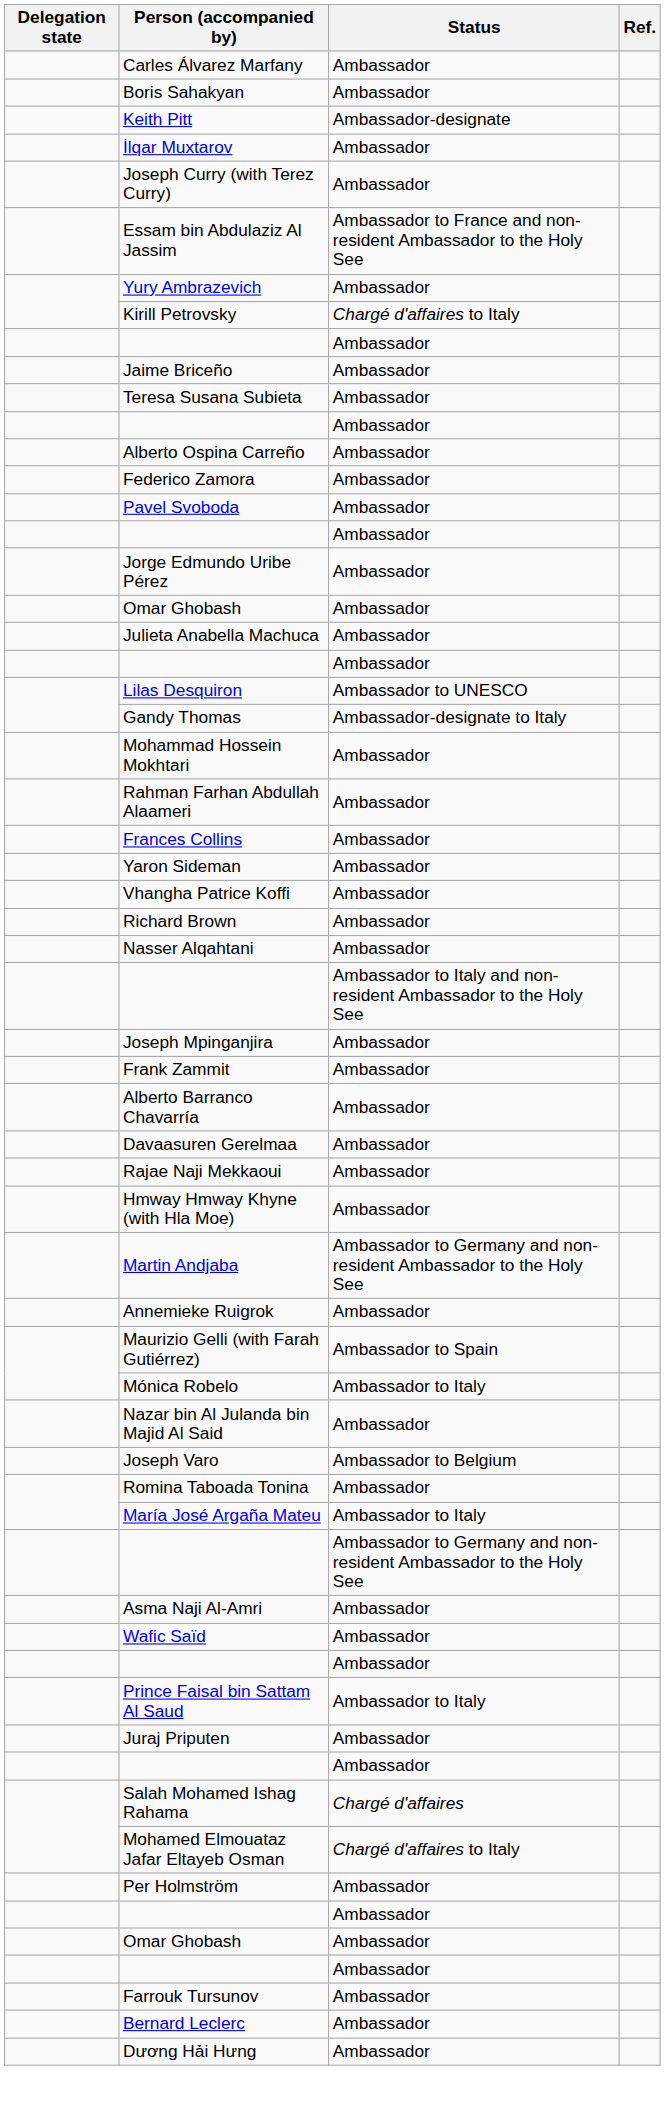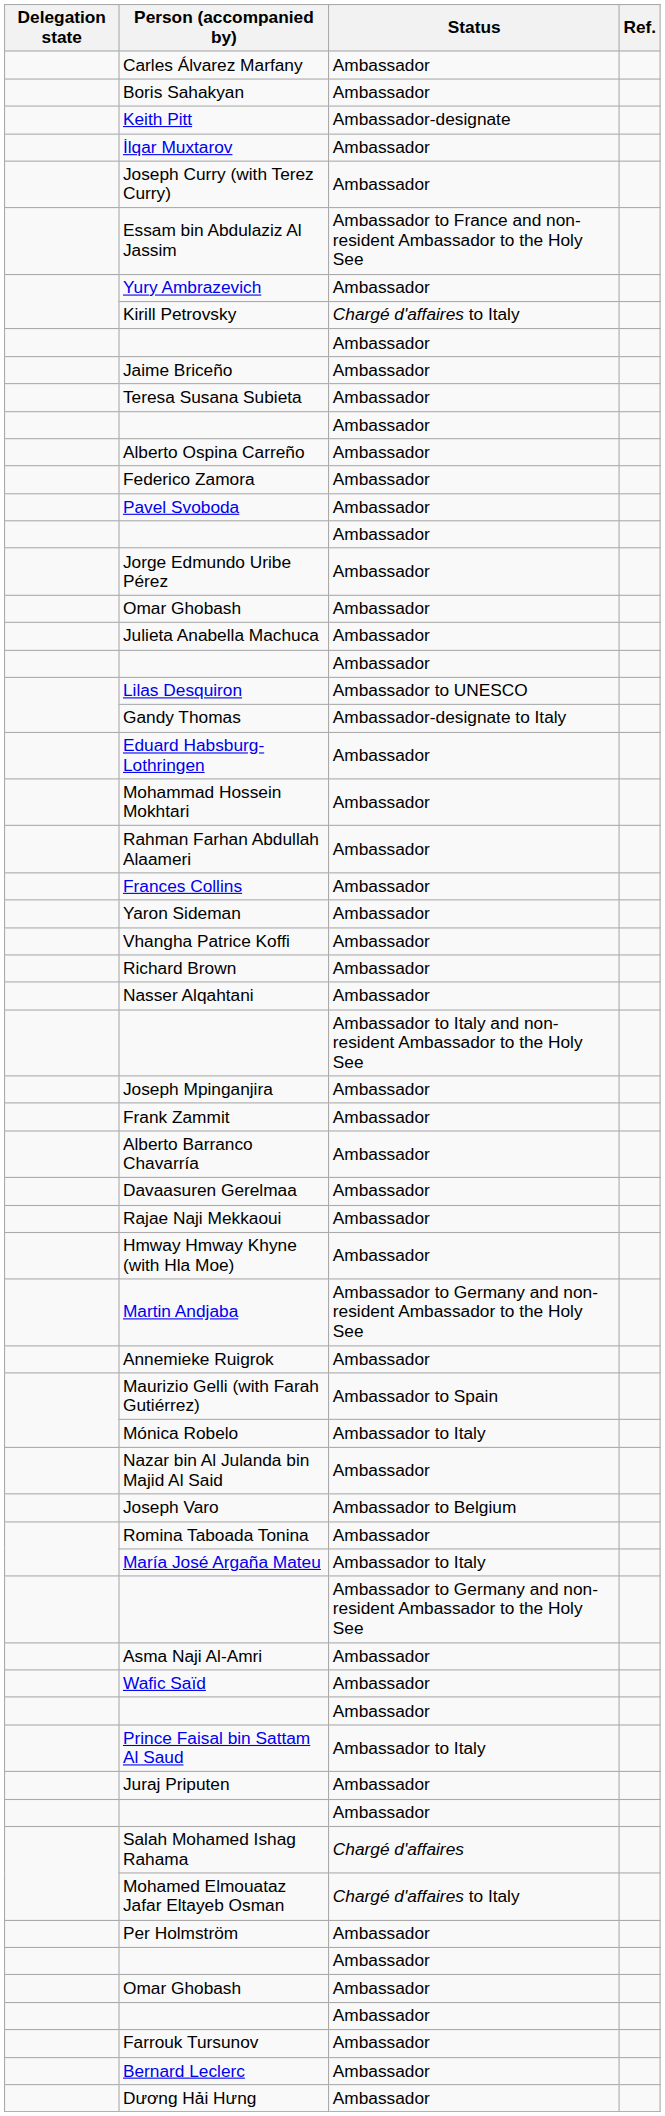 <table class="wikitable sticky-header" valign="top">
 <tr>
 <th>Delegation state</th>
 <th>Person (accompanied by)</th>
 <th>Status</th>
 <th>Ref.</th>
 </tr>
 <tr>
 <td></td>
 <td>Carles Álvarez Marfany</td>
 <td>Ambassador</td>
 <td></td>
 </tr>
 <tr>
 <td></td>
 <td>Boris Sahakyan</td>
 <td>Ambassador</td>
 <td></td>
 </tr>
 <tr>
 <td></td>
 <td><a href='#'>Keith Pitt</a></td>
 <td>Ambassador-designate</td>
 <td></td>
 </tr>
 <tr>
 <td></td>
 <td><a href='#'>İlqar Muxtarov</a></td>
 <td>Ambassador</td>
 <td></td>
 </tr>
 <tr>
 <td></td>
 <td>Joseph Curry (with Terez Curry)</td>
 <td>Ambassador</td>
 <td></td>
 </tr>
 <tr>
 <td></td>
 <td>Essam bin Abdulaziz Al Jassim</td>
 <td>Ambassador to France and non-resident Ambassador to the Holy See</td>
 <td></td>
 </tr>
 <tr>
 <td rowspan="2"></td>
 <td><a href='#'>Yury Ambrazevich</a></td>
 <td>Ambassador</td>
 <td></td>
 </tr>
 <tr>
 <td>Kirill Petrovsky</td>
 <td><em>Chargé d'affaires</em> to Italy</td>
 <td></td>
 </tr>
 <tr>
 <td></td>
 <td></td>
 <td>Ambassador</td>
 <td></td>
 </tr>
 <tr>
 <td></td>
 <td>Jaime Briceño</td>
 <td>Ambassador</td>
 <td></td>
 </tr>
 <tr>
 <td></td>
 <td>Teresa Susana Subieta</td>
 <td>Ambassador</td>
 <td></td>
 </tr>
 <tr>
 <td></td>
 <td></td>
 <td>Ambassador</td>
 <td></td>
 </tr>
 <tr>
 <td></td>
 <td>Alberto Ospina Carreño</td>
 <td>Ambassador</td>
 <td></td>
 </tr>
 <tr>
 <td></td>
 <td>Federico Zamora</td>
 <td>Ambassador</td>
 <td></td>
 </tr>
 <tr>
 <td></td>
 <td><a href='#'>Pavel Svoboda</a></td>
 <td>Ambassador</td>
 <td></td>
 </tr>
 <tr>
 <td></td>
 <td></td>
 <td>Ambassador</td>
 <td></td>
 </tr>
 <tr>
 <td></td>
 <td>Jorge Edmundo Uribe Pérez</td>
 <td>Ambassador</td>
 <td></td>
 </tr>
 <tr>
 <td></td>
 <td>Omar Ghobash</td>
 <td>Ambassador</td>
 <td></td>
 </tr>
 <tr>
 <td></td>
 <td>Julieta Anabella Machuca</td>
 <td>Ambassador</td>
 <td></td>
 </tr>
 <tr>
 <td></td>
 <td></td>
 <td>Ambassador</td>
 <td></td>
 </tr>
 <tr>
 <td rowspan="2"></td>
 <td><a href='#'>Lilas Desquiron</a></td>
 <td>Ambassador to UNESCO</td>
 <td></td>
 </tr>
 <tr>
 <td>Gandy Thomas</td>
 <td>Ambassador-designate to Italy</td>
+<td></td>
+</tr>
+<tr>
+<td></td>
+<td><a href='#'>Eduard Habsburg-Lothringen</a></td>
+<td>Ambassador</td>
 <td></td>
 </tr>
 <tr>
 <td></td>
 <td>Mohammad Hossein Mokhtari</td>
 <td>Ambassador</td>
 <td></td>
 </tr>
 <tr>
 <td></td>
 <td>Rahman Farhan Abdullah Alaameri</td>
 <td>Ambassador</td>
 <td></td>
 </tr>
 <tr>
 <td></td>
 <td><a href='#'>Frances Collins</a></td>
 <td>Ambassador</td>
 <td></td>
 </tr>
 <tr>
 <td></td>
 <td>Yaron Sideman</td>
 <td>Ambassador</td>
 <td></td>
 </tr>
 <tr>
 <td></td>
 <td>Vhangha Patrice Koffi</td>
 <td>Ambassador</td>
 <td></td>
 </tr>
 <tr>
 <td></td>
 <td>Richard Brown</td>
 <td>Ambassador</td>
 <td></td>
 </tr>
 <tr>
 <td></td>
 <td>Nasser Alqahtani</td>
 <td>Ambassador</td>
 <td></td>
 </tr>
 <tr>
 <td></td>
 <td></td>
 <td>Ambassador to Italy and non-resident Ambassador to the Holy See</td>
 <td></td>
 </tr>
 <tr>
 <td></td>
 <td>Joseph Mpinganjira</td>
 <td>Ambassador</td>
 <td></td>
 </tr>
 <tr>
 <td></td>
 <td>Frank Zammit</td>
 <td>Ambassador</td>
 <td></td>
 </tr>
 <tr>
 <td></td>
 <td>Alberto Barranco Chavarría</td>
 <td>Ambassador</td>
 <td></td>
 </tr>
 <tr>
 <td></td>
 <td>Davaasuren Gerelmaa</td>
 <td>Ambassador</td>
 <td></td>
 </tr>
 <tr>
 <td></td>
 <td>Rajae Naji Mekkaoui</td>
 <td>Ambassador</td>
 <td></td>
 </tr>
 <tr>
 <td></td>
 <td>Hmway Hmway Khyne (with Hla Moe)</td>
 <td>Ambassador</td>
 <td></td>
 </tr>
 <tr>
 <td></td>
 <td><a href='#'>Martin Andjaba</a></td>
 <td>Ambassador to Germany and non-resident Ambassador to the Holy See</td>
 <td></td>
 </tr>
 <tr>
 <td></td>
 <td>Annemieke Ruigrok</td>
 <td>Ambassador</td>
 <td></td>
 </tr>
 <tr>
 <td rowspan="2"></td>
 <td>Maurizio Gelli (with Farah Gutiérrez)</td>
 <td>Ambassador to Spain</td>
 <td></td>
 </tr>
 <tr>
 <td>Mónica Robelo</td>
 <td>Ambassador to Italy</td>
 <td></td>
 </tr>
 <tr>
 <td></td>
 <td>Nazar bin Al Julanda bin Majid Al Said</td>
 <td>Ambassador</td>
 <td></td>
 </tr>
 <tr>
 <td></td>
 <td>Joseph Varo</td>
 <td>Ambassador to Belgium</td>
 <td></td>
 </tr>
 <tr>
 <td rowspan="2"></td>
 <td>Romina Taboada Tonina</td>
 <td>Ambassador</td>
 <td></td>
 </tr>
 <tr>
 <td><a href='#'>María José Argaña Mateu</a></td>
 <td>Ambassador to Italy</td>
 <td></td>
 </tr>
 <tr>
 <td></td>
 <td></td>
 <td>Ambassador to Germany and non-resident Ambassador to the Holy See</td>
 <td></td>
 </tr>
 <tr>
 <td></td>
 <td>Asma Naji Al-Amri</td>
 <td>Ambassador</td>
 <td></td>
 </tr>
 <tr>
 <td></td>
 <td><a href='#'>Wafic Saïd</a></td>
 <td>Ambassador</td>
 <td></td>
 </tr>
 <tr>
 <td></td>
 <td></td>
 <td>Ambassador</td>
 <td></td>
 </tr>
 <tr>
 <td></td>
 <td><a href='#'>Prince Faisal bin Sattam Al Saud</a></td>
 <td>Ambassador to Italy</td>
 <td></td>
 </tr>
 <tr>
 <td></td>
 <td>Juraj Priputen</td>
 <td>Ambassador</td>
 <td></td>
 </tr>
 <tr>
 <td></td>
 <td></td>
 <td>Ambassador</td>
 <td></td>
 </tr>
 <tr>
 <td rowspan="2"></td>
 <td>Salah Mohamed Ishag Rahama</td>
 <td><em>Chargé d'affaires</em></td>
 <td></td>
 </tr>
 <tr>
 <td>Mohamed Elmouataz Jafar Eltayeb Osman</td>
 <td><em>Chargé d'affaires</em> to Italy</td>
 <td></td>
 </tr>
 <tr>
 <td></td>
 <td>Per Holmström</td>
 <td>Ambassador</td>
 <td></td>
 </tr>
 <tr>
 <td></td>
 <td></td>
 <td>Ambassador</td>
 <td></td>
 </tr>
 <tr>
 <td></td>
 <td>Omar Ghobash</td>
 <td>Ambassador</td>
 <td></td>
 </tr>
 <tr>
 <td></td>
 <td></td>
 <td>Ambassador</td>
 <td></td>
 </tr>
 <tr>
 <td></td>
 <td>Farrouk Tursunov</td>
 <td>Ambassador</td>
 <td></td>
 </tr>
 <tr>
 <td></td>
 <td><a href='#'>Bernard Leclerc</a></td>
 <td>Ambassador</td>
 <td></td>
 </tr>
 <tr>
 <td></td>
 <td>Dương Hải Hưng</td>
 <td>Ambassador</td>
 <td></td>
 </tr>
 </table>
